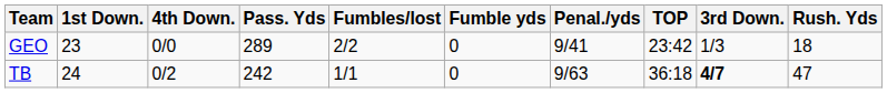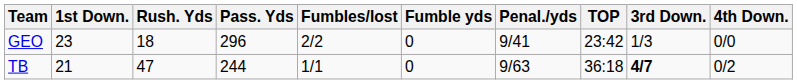 <table class="wikitable sortable">
 <tr>
 <th>Team</th>
 <th>1st Down.</th>
-<th>4th Down.</th>
+<th>Rush. Yds</th>
 <th>Pass. Yds</th>
 <th>Fumbles/lost</th>
 <th>Fumble yds</th>
 <th>Penal./yds</th>
 <th>TOP</th>
 <th>3rd Down.</th>
-<th>Rush. Yds</th>
+<th>4th Down.</th>
 </tr>
 <tr>
 <td><a href='#'>GEO</a></td>
 <td>23</td>
-<td>0/0</td>
-<td>289</td>
+<td>18</td>
+<td>296</td>
 <td>2/2</td>
 <td>0</td>
 <td>9/41</td>
 <td>23:42</td>
 <td>1/3</td>
-<td>18</td>
+<td>0/0</td>
 </tr>
 <tr>
 <td><a href='#'>TB</a></td>
-<td>24</td>
-<td>0/2</td>
-<td>242</td>
+<td>21</td>
+<td>47</td>
+<td>244</td>
 <td>1/1</td>
 <td>0</td>
 <td>9/63</td>
 <td>36:18</td>
 <td><strong>4/7</strong></td>
-<td>47</td>
+<td>0/2</td>
 </tr>
 </table>
